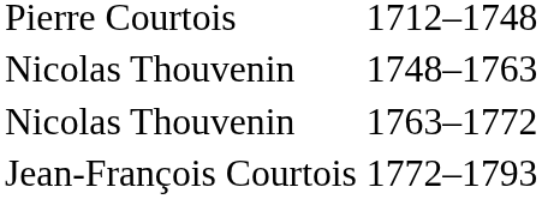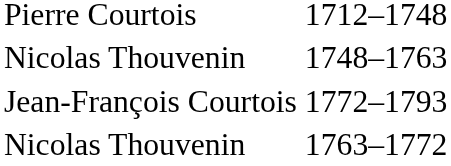 <table>
 <tr>
 <td>Pierre Courtois</td>
 <td>1712–1748</td>
 </tr>
 <tr>
 <td>Nicolas Thouvenin</td>
 <td>1748–1763</td>
 </tr>
 <tr>
+<td>Jean-François Courtois</td>
+<td>1772–1793</td>
+</tr>
+<tr>
 <td>Nicolas Thouvenin</td>
 <td>1763–1772</td>
 </tr>
-<tr>
-<td>Jean-François Courtois</td>
-<td>1772–1793</td>
-</tr>
 </table>
